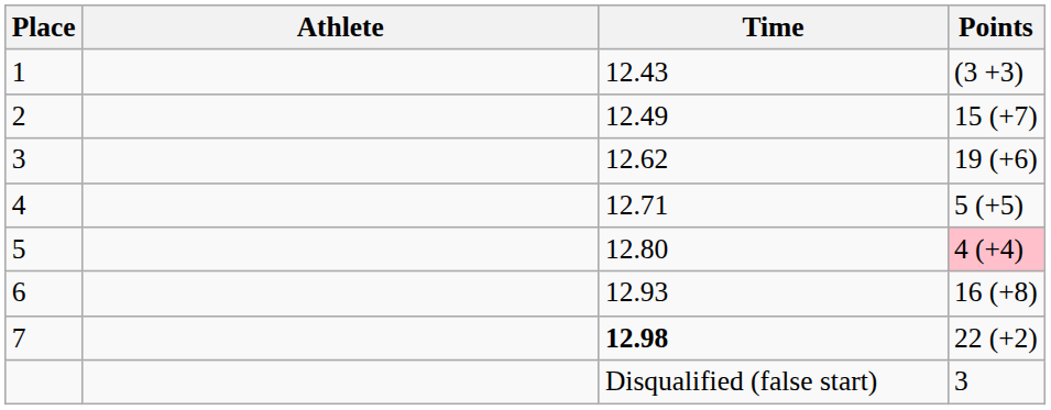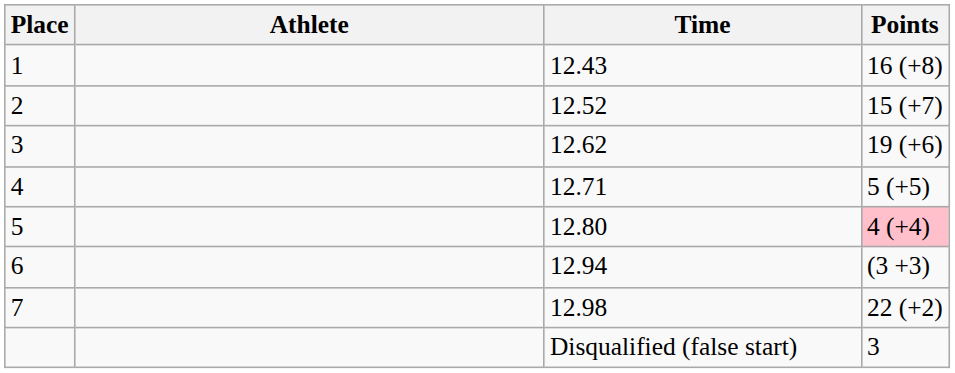 <table class="wikitable sortable">
 <tr>
 <th>Place</th>
 <th style="width:18em">Athlete</th>
 <th style="width:12em">Time</th>
 <th>Points</th>
 </tr>
 <tr>
 <td>1</td>
 <td></td>
 <td>12.43</td>
-<td>(3 +3)</td>
+<td>16 (+8)</td>
 </tr>
 <tr>
 <td>2</td>
 <td></td>
-<td>12.49</td>
+<td>12.52</td>
 <td>15 (+7)</td>
 </tr>
 <tr>
 <td>3</td>
 <td></td>
 <td>12.62</td>
 <td>19 (+6)</td>
 </tr>
 <tr>
 <td>4</td>
 <td></td>
 <td>12.71</td>
 <td>5 (+5)</td>
 </tr>
 <tr>
 <td>5</td>
 <td></td>
 <td>12.80</td>
 <td style="background: pink;">4 (+4)</td>
 </tr>
 <tr>
 <td>6</td>
 <td></td>
-<td>12.93</td>
-<td>16 (+8)</td>
+<td>12.94</td>
+<td>(3 +3)</td>
 </tr>
 <tr>
 <td>7</td>
 <td></td>
-<td><strong>12.98</strong></td>
+<td>12.98</td>
 <td>22 (+2)</td>
 </tr>
 <tr>
 <td data-sort-value=8></td>
 <td></td>
 <td>Disqualified (false start)</td>
 <td>3</td>
 </tr>
 </table>
